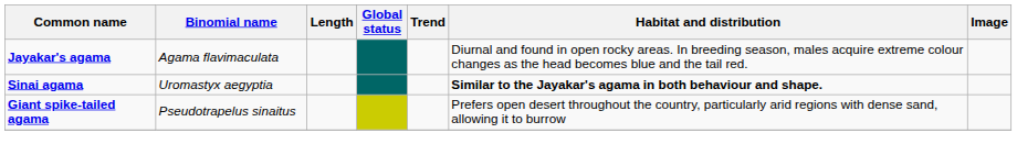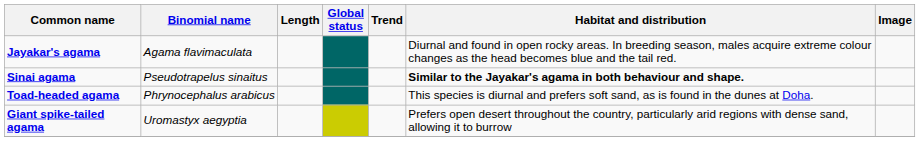 <table class="wikitable sortable">
 <tr>
 <th width="15%">Common name</th>
 <th width="15%"><a href='#'>Binomial name</a></th>
 <th width="5%">Length</th>
 <th width="5%"><a href='#'>Global status</a></th>
 <th width="1%">Trend</th>
 <th class="unsortable">Habitat and distribution</th>
 <th class="unsortable">Image</th>
 </tr>
 <tr>
 <td><strong><a href='#'>Jayakar's agama</a></strong></td>
 <td><em>Agama flavimaculata</em></td>
 <td></td>
 <td align=center style="background: #006666"></td>
 <td align=center></td>
 <td>Diurnal and found in open rocky areas. In breeding season, males acquire extreme colour changes as the head becomes blue and the tail red.</td>
 <td></td>
 </tr>
 <tr>
 <td><strong><a href='#'>Sinai agama</a></strong></td>
-<td><em>Uromastyx aegyptia</em></td>
+<td><em>Pseudotrapelus sinaitus</em></td>
 <td></td>
 <td align=center style="background: #006666"></td>
 <td align=center></td>
 <td><strong>Similar to the Jayakar's agama in both behaviour and shape.</strong></td>
 <td></td>
 </tr>
 <tr>
+<td><strong><a href='#'>Toad-headed agama</a></strong></td>
+<td><em>Phrynocephalus arabicus</em></td>
+<td></td>
+<td align=center style="background: #006666"></td>
+<td align=center></td>
+<td>This species is diurnal and prefers soft sand, as is found in the dunes at <a href='#'>Doha</a>.</td>
+<td></td>
+</tr>
+<tr>
 <td><strong><a href='#'>Giant spike-tailed agama</a></strong></td>
-<td><em>Pseudotrapelus sinaitus</em></td>
+<td><em>Uromastyx aegyptia</em></td>
 <td></td>
 <td align=center style="background: #cbcc02"></td>
 <td align=center></td>
 <td>Prefers open desert throughout the country, particularly arid regions with dense sand, allowing it to burrow</td>
 <td></td>
 </tr>
 <tr>
 </tr>
 </table>
